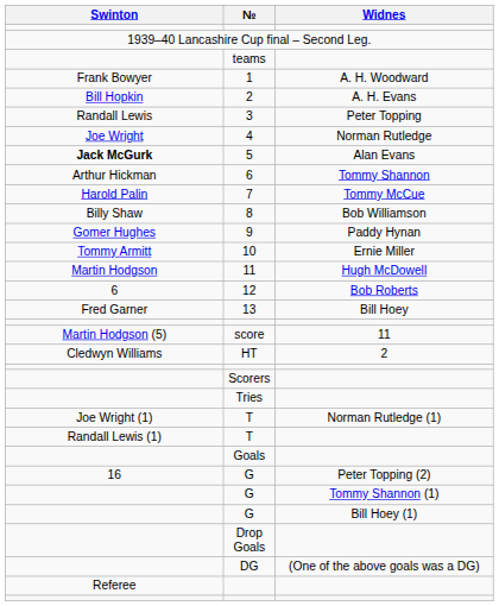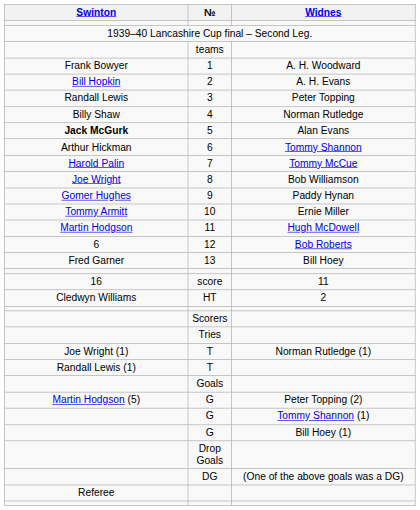 <table class="wikitable" style="text-align:center;">
 <tr>
 <th width=280 abbr="Swinton"><a href='#'>Swinton</a></th>
 <th width=60 abbr="Number">№</th>
 <th width=280 abbr="Leigh"><a href='#'>Widnes</a></th>
 </tr>
 <tr>
 <td></td>
 <td></td>
 <td></td>
 </tr>
 <tr>
 <td colspan=13 abbr="Comment">1939–40 Lancashire Cup final – Second Leg.</td>
 </tr>
 <tr>
 <td></td>
 <td>teams</td>
 <td></td>
 </tr>
 <tr>
 <td>Frank Bowyer</td>
 <td>1</td>
 <td>A. H. Woodward</td>
 </tr>
 <tr>
 <td><a href='#'>Bill Hopkin</a></td>
 <td>2</td>
 <td>A. H. Evans </td>
 </tr>
 <tr>
 <td>Randall Lewis</td>
 <td>3</td>
 <td>Peter Topping</td>
 </tr>
 <tr>
-<td><a href='#'>Joe Wright</a></td>
+<td>Billy Shaw</td>
 <td>4</td>
 <td>Norman Rutledge</td>
 </tr>
 <tr>
 <td><strong>Jack McGurk</strong></td>
 <td>5</td>
 <td>Alan Evans</td>
 </tr>
 <tr>
 <td>Arthur Hickman</td>
 <td>6</td>
 <td><a href='#'>Tommy Shannon</a></td>
 </tr>
 <tr>
 <td><a href='#'>Harold Palin</a></td>
 <td>7</td>
 <td><a href='#'>Tommy McCue</a></td>
 </tr>
 <tr>
-<td>Billy Shaw</td>
+<td><a href='#'>Joe Wright</a></td>
 <td>8</td>
 <td>Bob Williamson</td>
 </tr>
 <tr>
 <td><a href='#'>Gomer Hughes</a></td>
 <td>9</td>
 <td>Paddy Hynan</td>
 </tr>
 <tr>
 <td><a href='#'>Tommy Armitt</a></td>
 <td>10</td>
 <td>Ernie Miller </td>
 </tr>
 <tr>
 <td><a href='#'>Martin Hodgson</a></td>
 <td>11</td>
 <td><a href='#'>Hugh McDowell</a></td>
 </tr>
 <tr>
 <td>6</td>
 <td>12</td>
 <td><a href='#'>Bob Roberts</a></td>
 </tr>
 <tr>
 <td>Fred Garner</td>
 <td>13</td>
 <td>Bill Hoey</td>
 </tr>
 <tr>
 <td></td>
 <td></td>
 <td></td>
 </tr>
 <tr>
-<td><a href='#'>Martin Hodgson</a> (5)</td>
+<td>16</td>
 <td>score</td>
 <td>11</td>
 </tr>
 <tr>
 <td>Cledwyn Williams</td>
 <td>HT</td>
 <td>2</td>
 </tr>
 <tr>
 <td></td>
 <td></td>
 <td></td>
 </tr>
 <tr>
 <td></td>
 <td>Scorers</td>
 <td></td>
 </tr>
 <tr>
 <td></td>
 <td>Tries</td>
 <td></td>
 </tr>
 <tr>
 <td>Joe Wright (1)</td>
 <td>T</td>
 <td>Norman Rutledge (1)</td>
 </tr>
 <tr>
 <td>Randall Lewis (1)</td>
 <td>T</td>
 <td></td>
 </tr>
 <tr>
 <td></td>
 <td>Goals</td>
 <td></td>
 </tr>
 <tr>
-<td>16</td>
+<td><a href='#'>Martin Hodgson</a> (5)</td>
 <td>G</td>
 <td>Peter Topping (2)</td>
 </tr>
 <tr>
 <td></td>
 <td>G</td>
 <td><a href='#'>Tommy Shannon</a> (1)</td>
 </tr>
 <tr>
 <td></td>
 <td>G</td>
 <td>Bill Hoey (1)</td>
 </tr>
 <tr>
 <td></td>
 <td>Drop Goals</td>
 <td></td>
 </tr>
 <tr>
 <td></td>
 <td>DG</td>
 <td>(One of the above goals was a DG)</td>
 </tr>
 <tr>
 <td>Referee</td>
 <td></td>
 <td></td>
 </tr>
 <tr>
 <td></td>
 <td></td>
 <td></td>
 </tr>
 </table>
